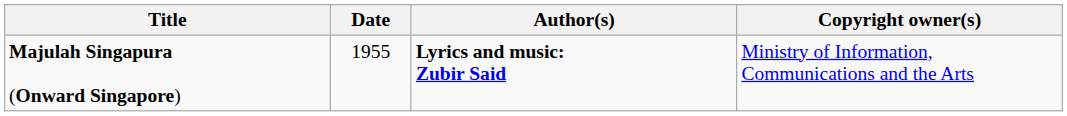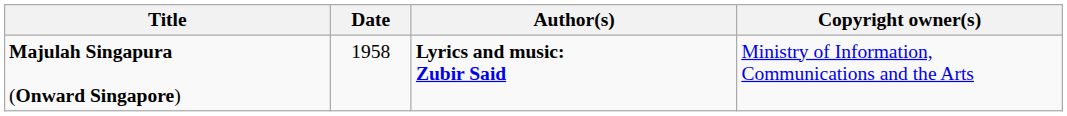 <table class=wikitable sortable>
 <tr>
 <th width=20%>Title</th>
 <th width=5%>Date</th>
 <th width=20%>Author(s)</th>
 <th width=20%>Copyright owner(s)</th>
 </tr>
 <tr valign=top>
 <td><strong>Majulah Singapura</strong><br><br>(<strong>Onward Singapore</strong>)</td>
-<td align=center>1955</td>
+<td align=center>1958</td>
 <td><strong>Lyrics and music:<br><a href='#'>Zubir Said</a></strong></td>
 <td><a href='#'>Ministry of Information, Communications and the Arts</a></td>
 </tr>
 </table>
